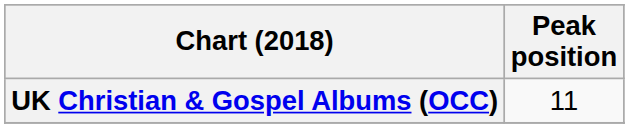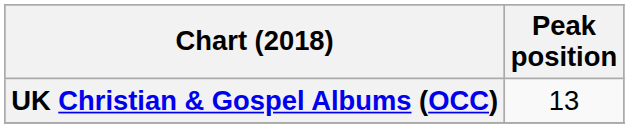 <table class="wikitable sortable plainrowheaders" style="text-align:center">
 <tr>
 <th scope="col">Chart (2018)</th>
 <th scope="col">Peak<br> position</th>
 </tr>
 <tr>
 <th scope="row">UK <a href='#'>Christian & Gospel Albums</a> (<a href='#'>OCC</a>)</th>
-<td>11</td>
+<td>13</td>
 </tr>
 <tr>
 </tr>
 <tr>
 </tr>
 <tr>
 </tr>
 </table>
